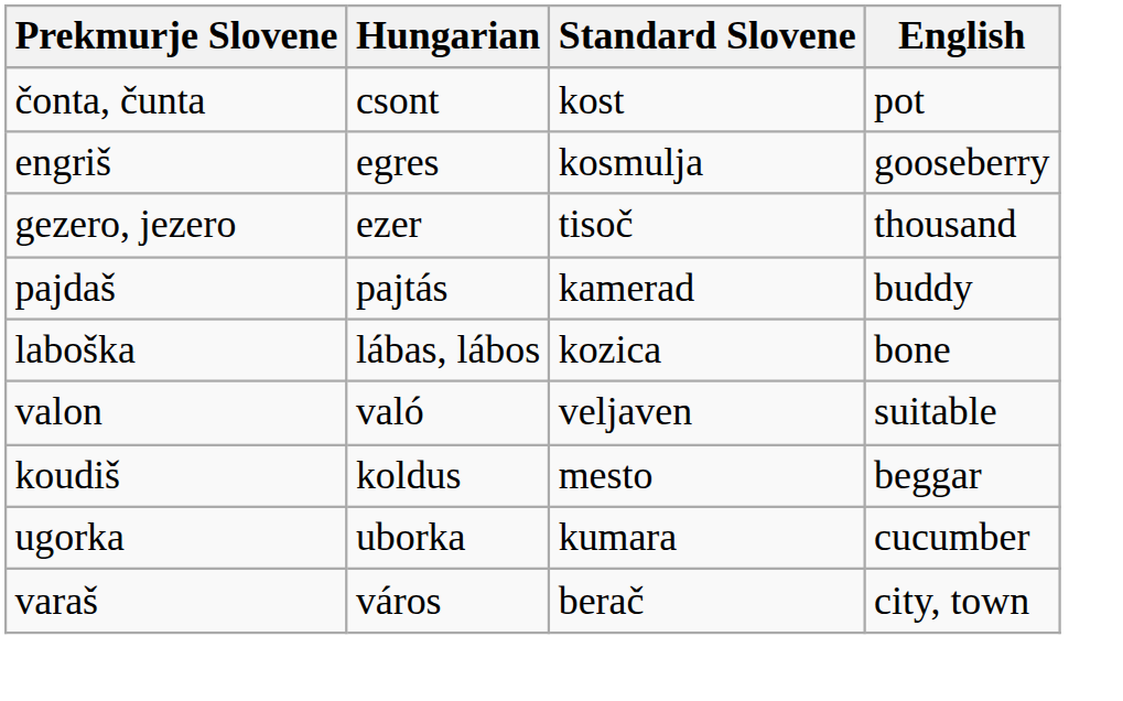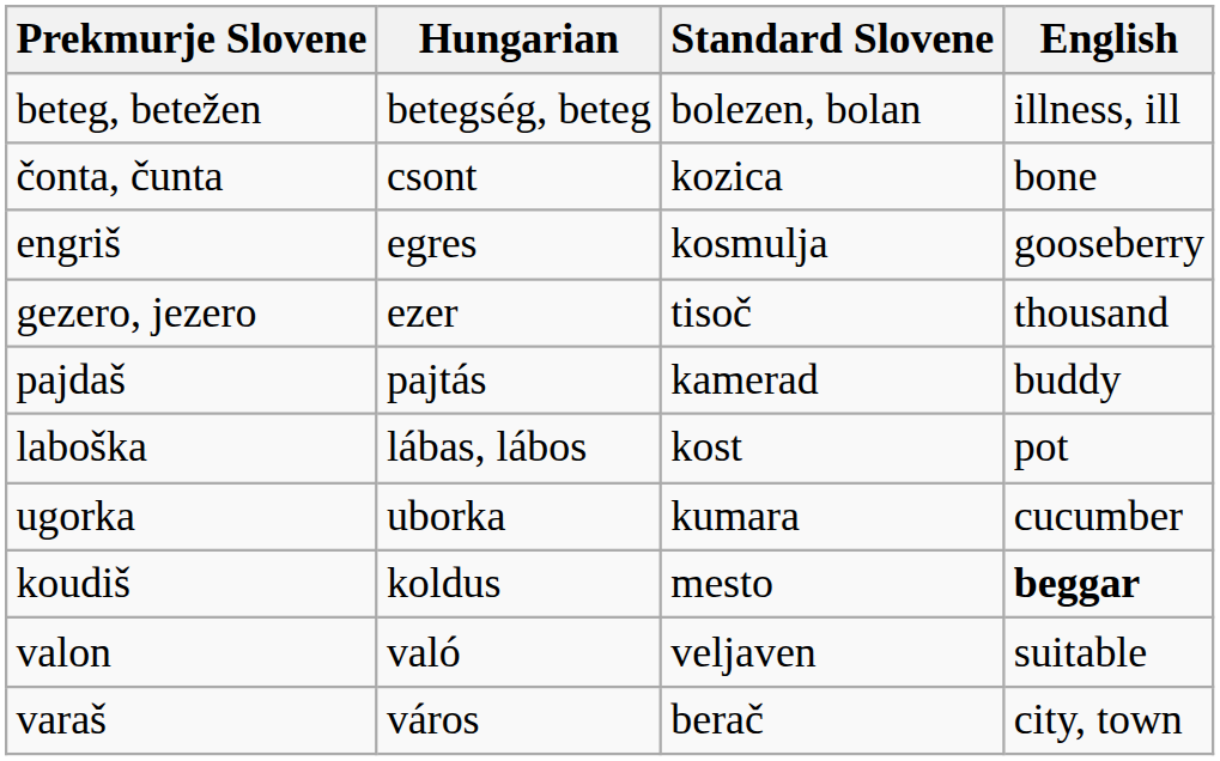 <table class="wikitable">
 <tr>
 <th>Prekmurje Slovene</th>
 <th>Hungarian</th>
 <th>Standard Slovene</th>
 <th>English</th>
 </tr>
 <tr>
 </tr>
 <tr>
+<td>beteg, betežen</td>
+<td>betegség, beteg</td>
+<td>bolezen, bolan</td>
+<td>illness, ill</td>
+</tr>
+<tr>
 <td>čonta, čunta</td>
 <td>csont</td>
-<td>kost</td>
-<td>pot</td>
+<td>kozica</td>
+<td>bone</td>
 </tr>
 <tr>
 <td>engriš</td>
 <td>egres</td>
 <td>kosmulja</td>
 <td>gooseberry</td>
 </tr>
 <tr>
 <td>gezero, jezero</td>
 <td>ezer</td>
 <td>tisoč</td>
 <td>thousand</td>
 </tr>
 <tr>
 <td>pajdaš</td>
 <td>pajtás</td>
 <td>kamerad</td>
 <td>buddy</td>
 </tr>
 <tr>
 <td>laboška</td>
 <td>lábas, lábos</td>
-<td>kozica</td>
-<td>bone</td>
+<td>kost</td>
+<td>pot</td>
+</tr>
+<tr>
+<td>ugorka</td>
+<td>uborka</td>
+<td>kumara</td>
+<td>cucumber</td>
+</tr>
+<tr>
+<td>koudiš</td>
+<td>koldus</td>
+<td>mesto</td>
+<td><strong>beggar</strong></td>
 </tr>
 <tr>
 <td>valon</td>
 <td>való</td>
 <td>veljaven</td>
 <td>suitable</td>
 </tr>
 <tr>
-<td>koudiš</td>
-<td>koldus</td>
-<td>mesto</td>
-<td>beggar</td>
-</tr>
-<tr>
-<td>ugorka</td>
-<td>uborka</td>
-<td>kumara</td>
-<td>cucumber</td>
-</tr>
-<tr>
 <td>varaš</td>
 <td>város</td>
 <td>berač</td>
 <td>city, town</td>
 </tr>
 </table>
